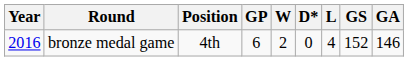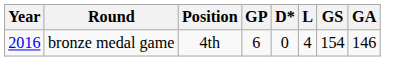 <table class="wikitable" style="text-align: center;">
 <tr>
 <th>Year</th>
 <th>Round</th>
 <th>Position</th>
 <th>GP</th>
-<th>W</th>
 <th>D*</th>
 <th>L</th>
 <th>GS</th>
 <th>GA</th>
 </tr>
 <tr>
 <td> <a href='#'>2016</a></td>
 <td>bronze medal game</td>
 <td>4th</td>
 <td>6</td>
-<td>2</td>
 <td>0</td>
 <td>4</td>
-<td>152</td>
+<td>154</td>
 <td>146</td>
 </tr>
 </table>
